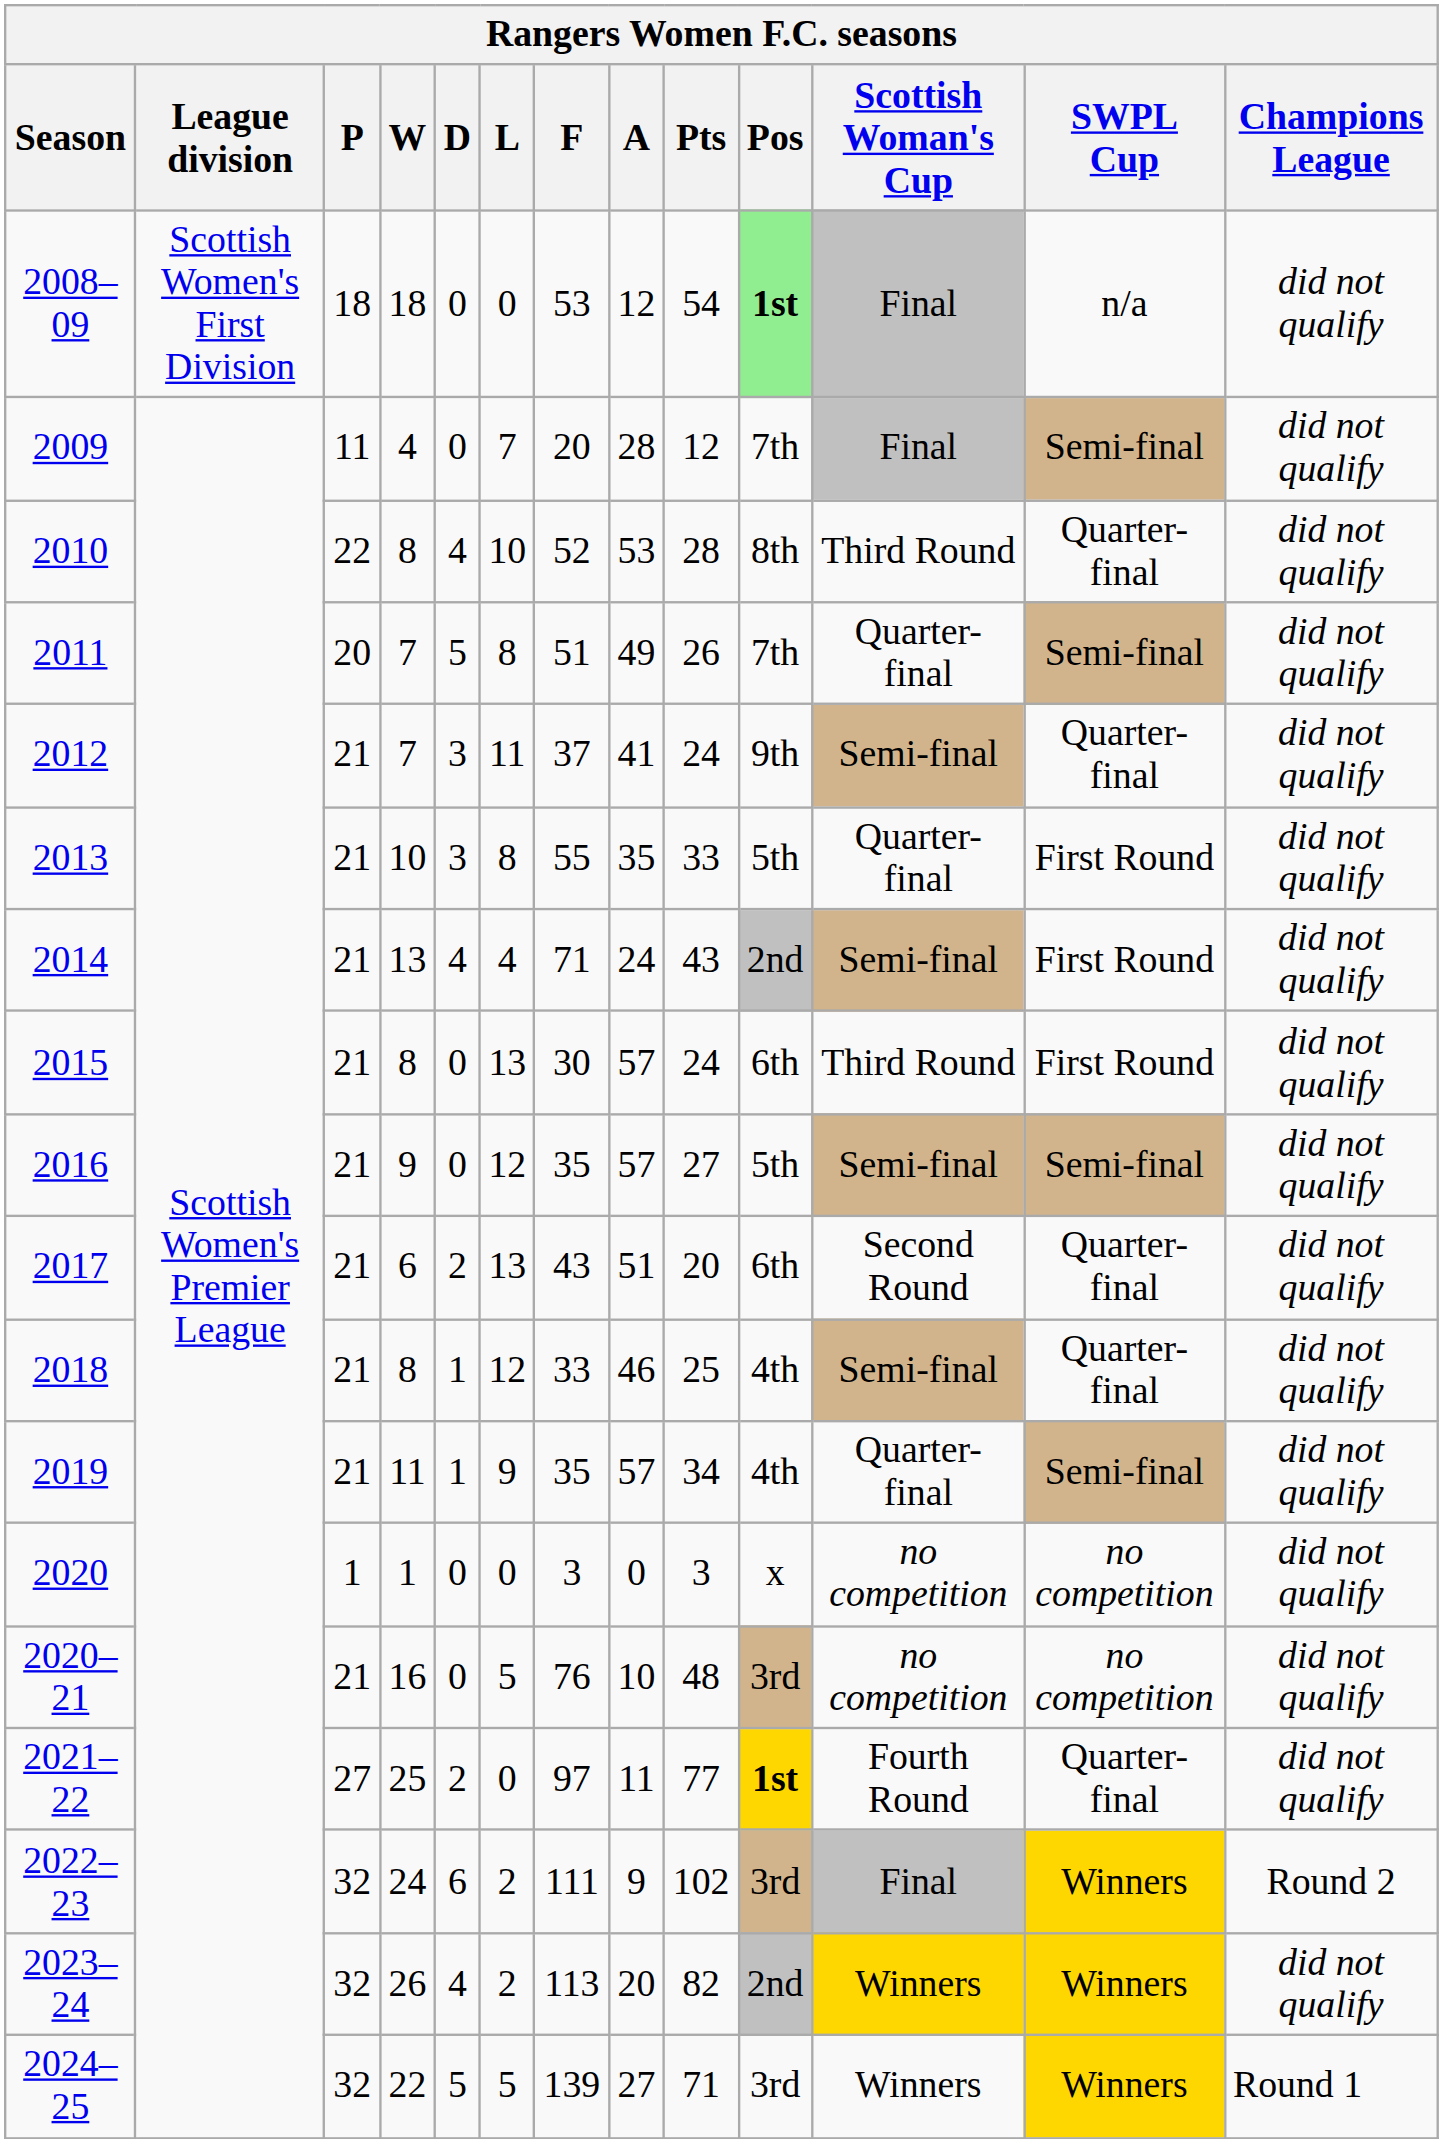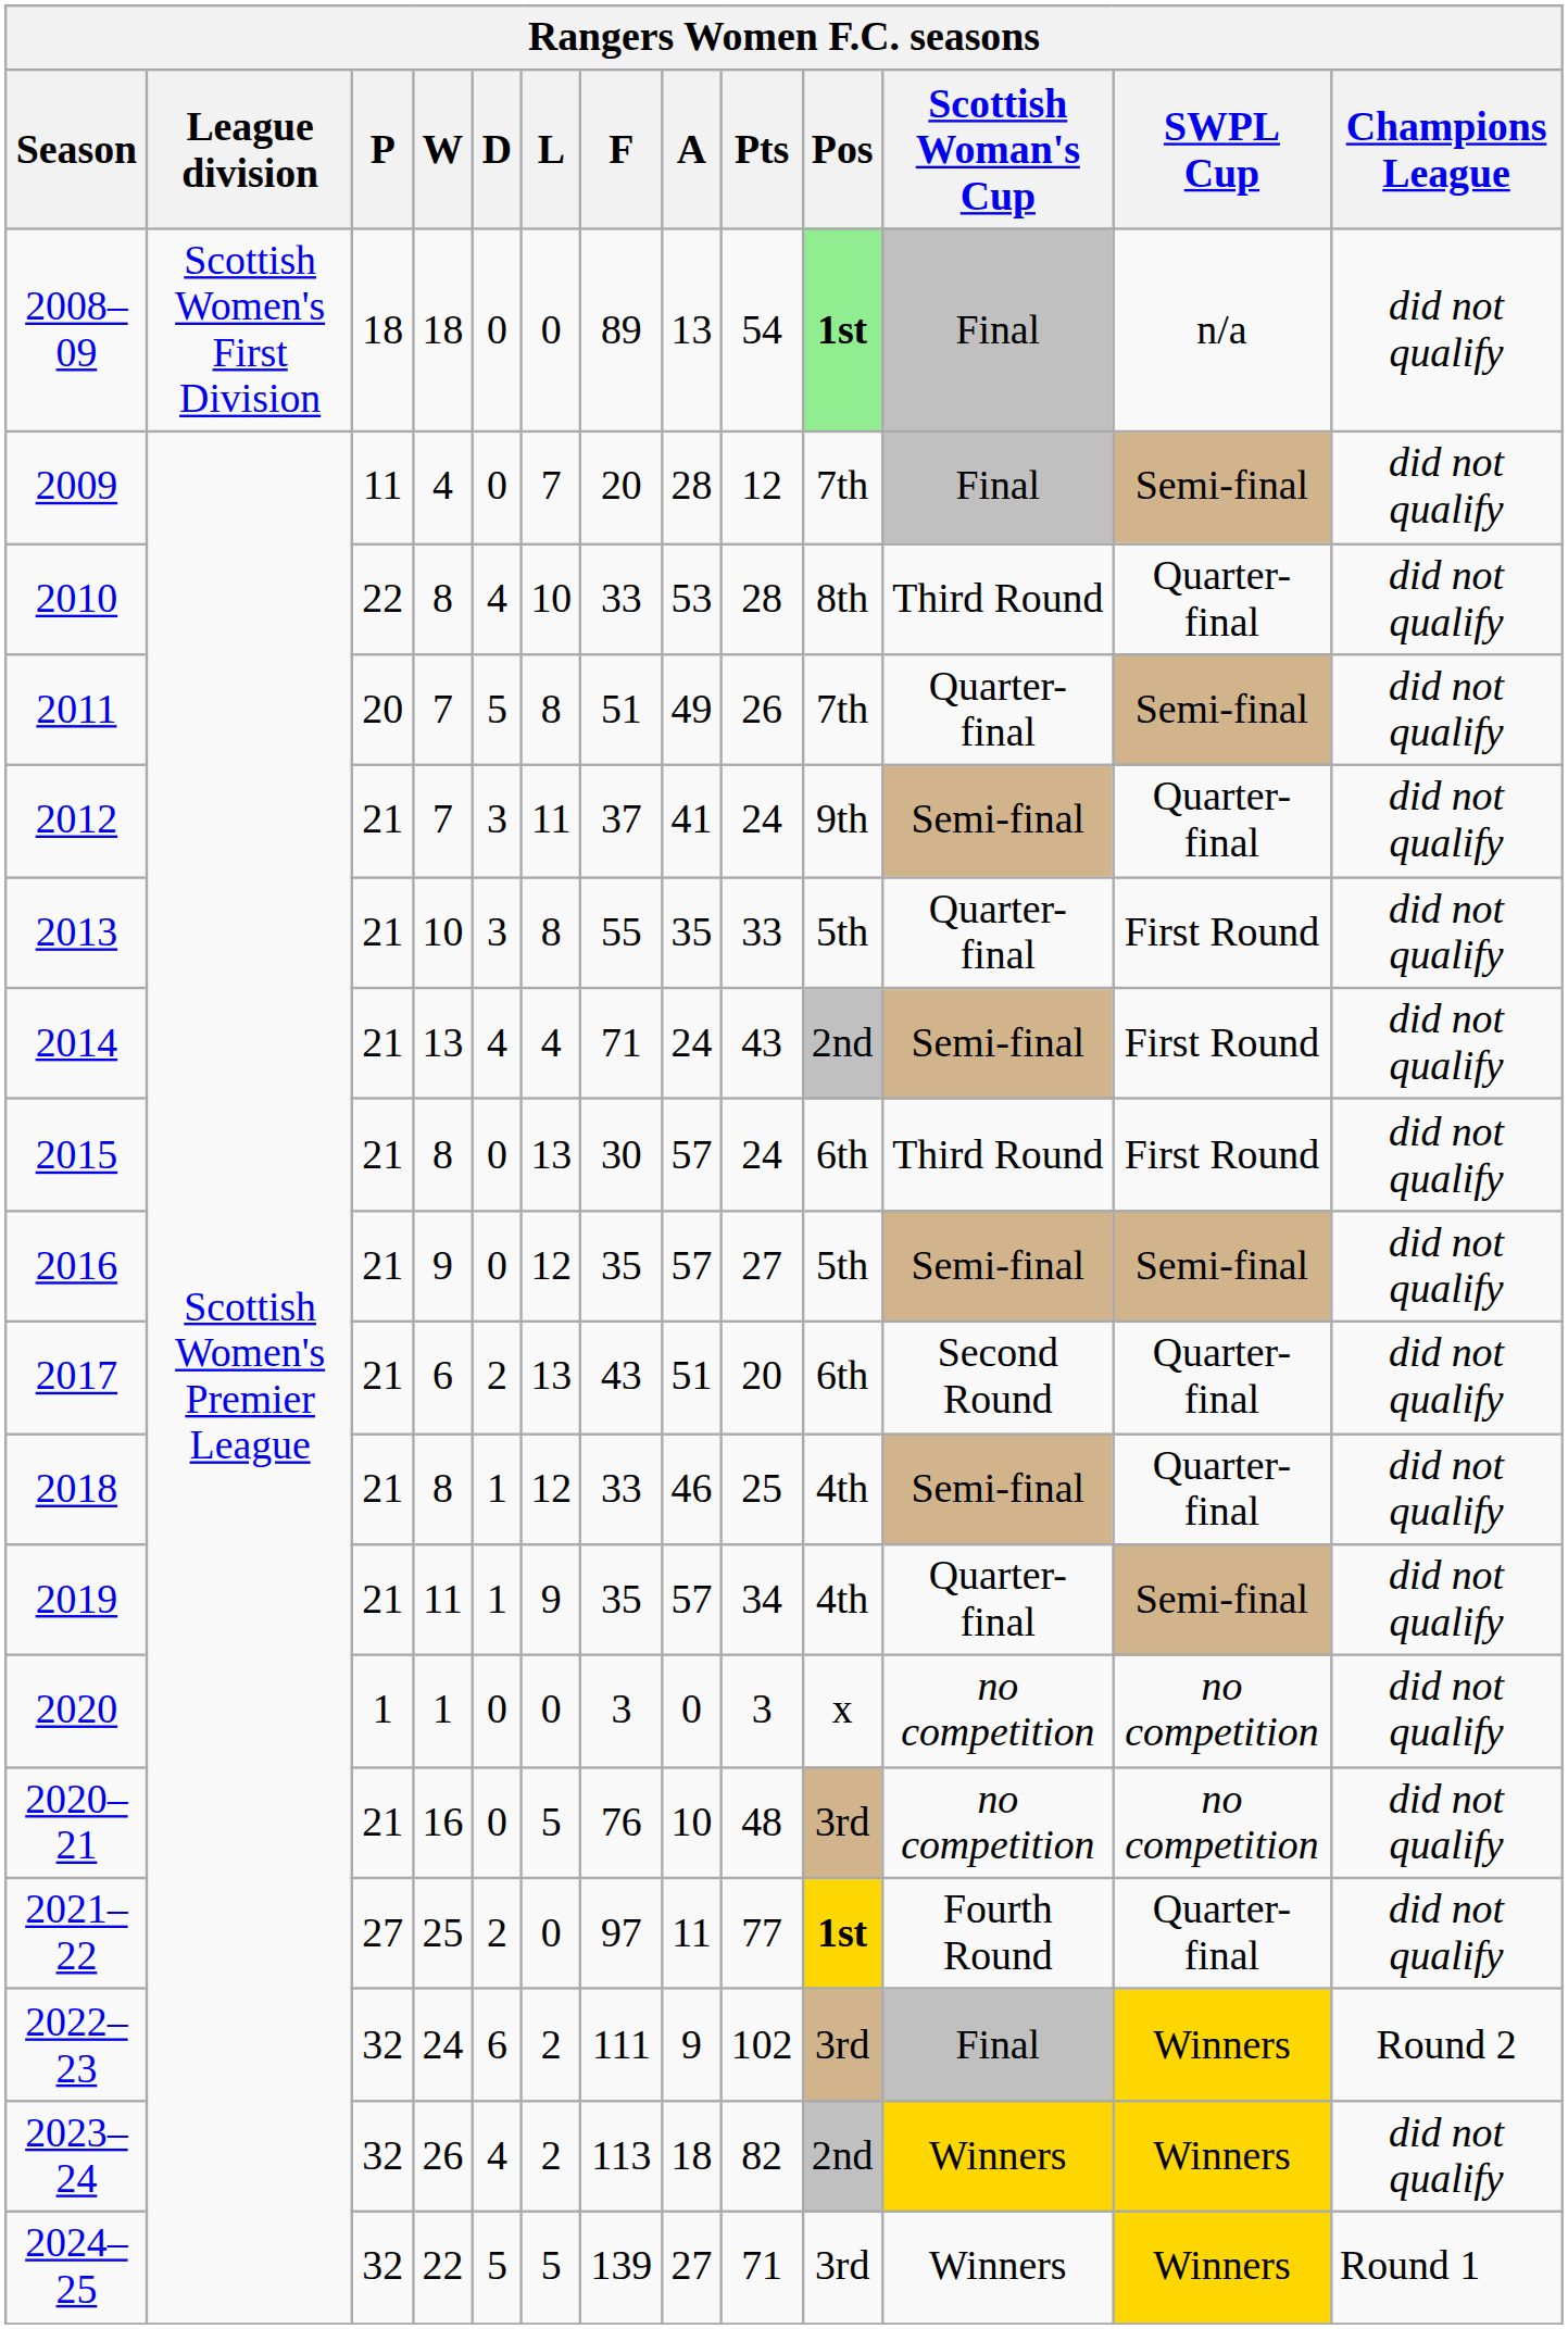 <table class="wikitable">
 <tr>
 <th colspan="13">Rangers Women F.C. seasons</th>
 </tr>
 <tr>
 <th align="center">Season</th>
 <th align="center">League division</th>
 <th align="center">P</th>
 <th align="center">W</th>
 <th align="center">D</th>
 <th align="center">L</th>
 <th align="center">F</th>
 <th align="center">A</th>
 <th align="center">Pts</th>
 <th align="center">Pos</th>
 <th align="center"><a href='#'>Scottish Woman's Cup</a></th>
 <th align="center"><a href='#'>SWPL Cup</a></th>
 <th align="center"><a href='#'>Champions League</a></th>
 </tr>
 <tr>
 <td align="center"><a href='#'>2008–09</a></td>
 <td align="center"><a href='#'>Scottish Women's First Division</a></td>
 <td align="center">18</td>
 <td align="center">18</td>
 <td align="center">0</td>
 <td align="center">0</td>
-<td align="center">53</td>
-<td align="center">12</td>
+<td align="center">89</td>
+<td align="center">13</td>
 <td align="center">54</td>
 <td bgcolor="lightgreen" align="center"><strong>1st</strong></td>
 <td bgcolor="silver" align="center">Final</td>
 <td align="center">n/a</td>
 <td align="center"><em>did not qualify</em></td>
 </tr>
 <tr>
 <td align="center"><a href='#'>2009</a></td>
 <td rowspan="17" align="center"><a href='#'>Scottish Women's Premier League</a></td>
 <td align="center">11</td>
 <td align="center">4</td>
 <td align="center">0</td>
 <td align="center">7</td>
 <td align="center">20</td>
 <td align="center">28</td>
 <td align="center">12</td>
 <td align="center">7th</td>
 <td bgcolor="silver" align="center">Final</td>
 <td bgcolor="tan" align="center">Semi-final</td>
 <td align="center"><em>did not qualify</em></td>
 </tr>
 <tr>
 <td align="center"><a href='#'>2010</a></td>
 <td align="center">22</td>
 <td align="center">8</td>
 <td align="center">4</td>
 <td align="center">10</td>
-<td align="center">52</td>
+<td align="center">33</td>
 <td align="center">53</td>
 <td align="center">28</td>
 <td align="center">8th</td>
 <td align="center">Third Round</td>
 <td align="center">Quarter-final</td>
 <td align="center"><em>did not qualify</em></td>
 </tr>
 <tr>
 <td align="center"><a href='#'>2011</a></td>
 <td align="center">20</td>
 <td align="center">7</td>
 <td align="center">5</td>
 <td align="center">8</td>
 <td align="center">51</td>
 <td align="center">49</td>
 <td align="center">26</td>
 <td align="center">7th</td>
 <td align="center">Quarter-final</td>
 <td bgcolor="tan" align="center">Semi-final</td>
 <td align="center"><em>did not qualify</em></td>
 </tr>
 <tr>
 <td align="center"><a href='#'>2012</a></td>
 <td align="center">21</td>
 <td align="center">7</td>
 <td align="center">3</td>
 <td align="center">11</td>
 <td align="center">37</td>
 <td align="center">41</td>
 <td align="center">24</td>
 <td align="center">9th</td>
 <td bgcolor="tan" align="center">Semi-final</td>
 <td align="center">Quarter-final</td>
 <td align="center"><em>did not qualify</em></td>
 </tr>
 <tr>
 <td align="center"><a href='#'>2013</a></td>
 <td align="center">21</td>
 <td align="center">10</td>
 <td align="center">3</td>
 <td align="center">8</td>
 <td align="center">55</td>
 <td align="center">35</td>
 <td align="center">33</td>
 <td align="center">5th</td>
 <td align="center">Quarter-final</td>
 <td align="center">First Round</td>
 <td align="center"><em>did not qualify</em></td>
 </tr>
 <tr>
 <td align="center"><a href='#'>2014</a></td>
 <td align="center">21</td>
 <td align="center">13</td>
 <td align="center">4</td>
 <td align="center">4</td>
 <td align="center">71</td>
 <td align="center">24</td>
 <td align="center">43</td>
 <td bgcolor="silver" align="center">2nd</td>
 <td bgcolor="tan" align="center">Semi-final</td>
 <td align="center">First Round</td>
 <td align="center"><em>did not qualify</em></td>
 </tr>
 <tr>
 <td align="center"><a href='#'>2015</a></td>
 <td align="center">21</td>
 <td align="center">8</td>
 <td align="center">0</td>
 <td align="center">13</td>
 <td align="center">30</td>
 <td align="center">57</td>
 <td align="center">24</td>
 <td align="center">6th</td>
 <td align="center">Third Round</td>
 <td align="center">First Round</td>
 <td align="center"><em>did not qualify</em></td>
 </tr>
 <tr>
 <td align="center"><a href='#'>2016</a></td>
 <td align="center">21</td>
 <td align="center">9</td>
 <td align="center">0</td>
 <td align="center">12</td>
 <td align="center">35</td>
 <td align="center">57</td>
 <td align="center">27</td>
 <td align="center">5th</td>
 <td bgcolor="tan" align="center">Semi-final</td>
 <td bgcolor="tan" align="center">Semi-final</td>
 <td align="center"><em>did not qualify</em></td>
 </tr>
 <tr>
 <td align="center"><a href='#'>2017</a></td>
 <td align="center">21</td>
 <td align="center">6</td>
 <td align="center">2</td>
 <td align="center">13</td>
 <td align="center">43</td>
 <td align="center">51</td>
 <td align="center">20</td>
 <td align="center">6th</td>
 <td align="center">Second Round</td>
 <td align="center">Quarter-final</td>
 <td align="center"><em>did not qualify</em></td>
 </tr>
 <tr>
 <td align="center"><a href='#'>2018</a></td>
 <td align="center">21</td>
 <td align="center">8</td>
 <td align="center">1</td>
 <td align="center">12</td>
 <td align="center">33</td>
 <td align="center">46</td>
 <td align="center">25</td>
 <td align="center">4th</td>
 <td bgcolor="tan" align="center">Semi-final</td>
 <td align="center">Quarter-final</td>
 <td align="center"><em>did not qualify</em></td>
 </tr>
 <tr>
 <td align="center"><a href='#'>2019</a></td>
 <td align="center">21</td>
 <td align="center">11</td>
 <td align="center">1</td>
 <td align="center">9</td>
 <td align="center">35</td>
 <td align="center">57</td>
 <td align="center">34</td>
 <td align="center">4th</td>
 <td align="center">Quarter-final</td>
 <td bgcolor="tan" align="center">Semi-final</td>
 <td align="center"><em>did not qualify</em></td>
 </tr>
 <tr>
 <td align="center"><a href='#'>2020</a></td>
 <td align="center">1</td>
 <td align="center">1</td>
 <td align="center">0</td>
 <td align="center">0</td>
 <td align="center">3</td>
 <td align="center">0</td>
 <td align="center">3</td>
 <td align="center">x</td>
 <td align="center"><em>no competition</em></td>
 <td align="center"><em>no competition</em></td>
 <td align="center"><em>did not qualify</em></td>
 </tr>
 <tr>
 <td align="center"><a href='#'>2020–21</a></td>
 <td align="center">21</td>
 <td align="center">16</td>
 <td align="center">0</td>
 <td align="center">5</td>
 <td align="center">76</td>
 <td align="center">10</td>
 <td align="center">48</td>
 <td bgcolor="tan" align="center">3rd</td>
 <td align="center"><em>no competition</em></td>
 <td align="center"><em>no competition</em></td>
 <td align="center"><em>did not qualify</em></td>
 </tr>
 <tr>
 <td align="center"><a href='#'>2021–22</a></td>
 <td align="center">27</td>
 <td align="center">25</td>
 <td align="center">2</td>
 <td align="center">0</td>
 <td align="center">97</td>
 <td align="center">11</td>
 <td align="center">77</td>
 <td bgcolor="gold" align="center"><strong>1st</strong></td>
 <td align="center">Fourth Round</td>
 <td align="center">Quarter-final</td>
 <td align="center"><em>did not qualify</em></td>
 </tr>
 <tr>
 <td align="center"><a href='#'>2022–23</a></td>
 <td align="center">32</td>
 <td align="center">24</td>
 <td align="center">6</td>
 <td align="center">2</td>
 <td align="center">111</td>
 <td align="center">9</td>
 <td align="center">102</td>
 <td bgcolor="tan" align="center">3rd</td>
 <td bgcolor="silver" align="center">Final</td>
 <td bgcolor="gold" align="center">Winners</td>
 <td align="center">Round 2</td>
 </tr>
 <tr>
 <td align="center"><a href='#'>2023–24</a></td>
 <td align="center">32</td>
 <td align="center">26</td>
 <td align="center">4</td>
 <td align="center">2</td>
 <td align="center">113</td>
-<td align="center">20</td>
+<td align="center">18</td>
 <td align="center">82</td>
 <td bgcolor="silver" align="center">2nd</td>
 <td bgcolor="gold" align="center">Winners</td>
 <td bgcolor="gold" align="center">Winners</td>
 <td align="center"><em>did not qualify</em></td>
 </tr>
 <tr>
 <td align="center"><a href='#'>2024–25</a></td>
 <td align="center">32</td>
 <td align="center">22</td>
 <td align="center">5</td>
 <td align="center">5</td>
 <td align="center">139</td>
 <td align="center">27</td>
 <td align="center">71</td>
 <td align="center">3rd</td>
 <td align="center">Winners</td>
 <td bgcolor="gold" align="center">Winners</td>
 <td>Round 1</td>
 </tr>
 <tr>
 </tr>
 </table>
